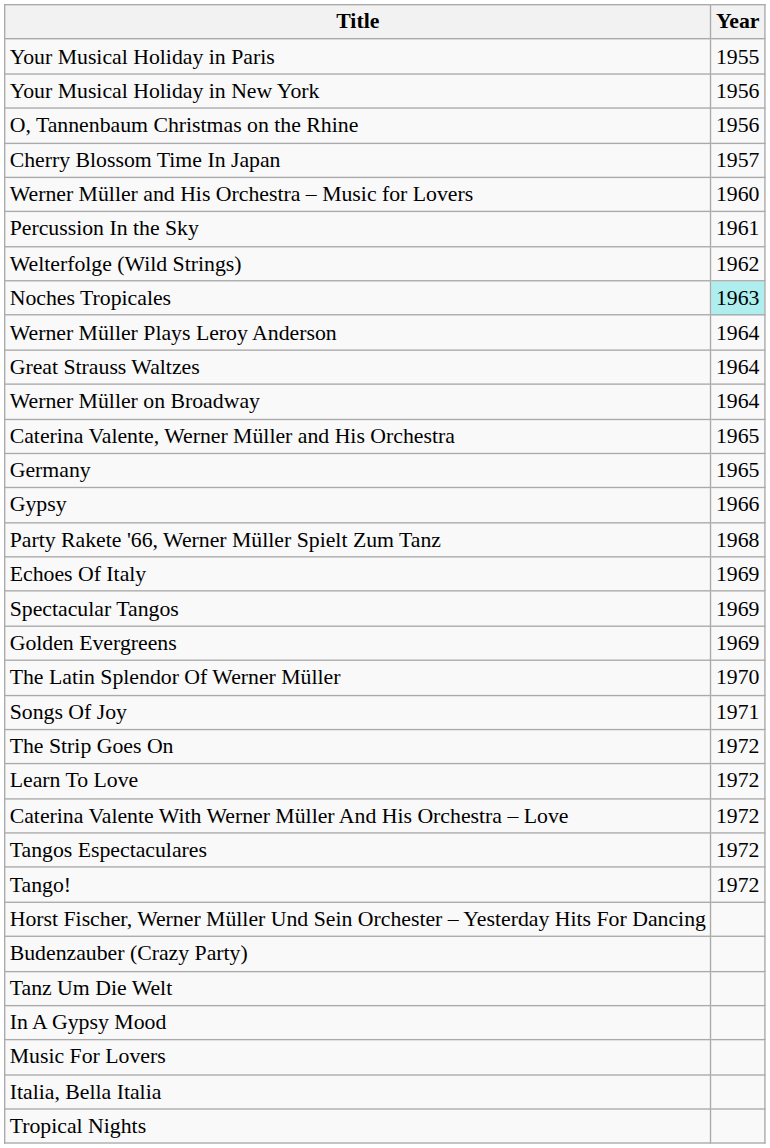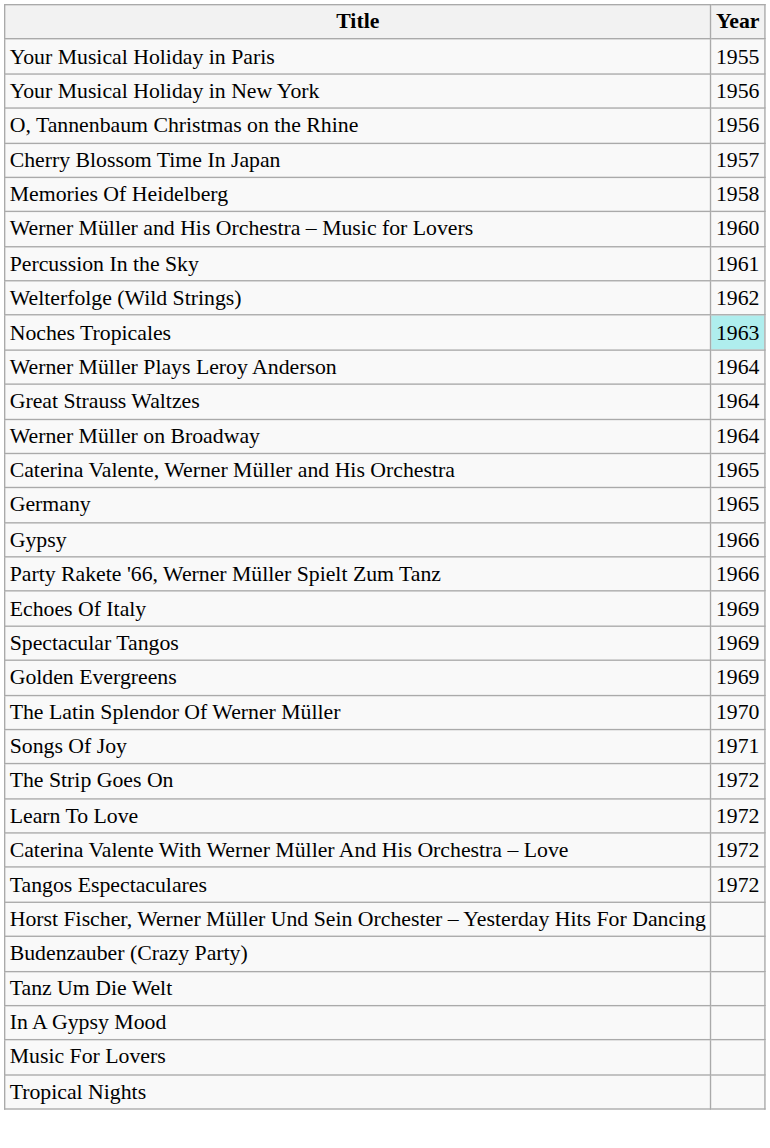 <table class="sortable wikitable">
 <tr>
 <th>Title</th>
 <th>Year</th>
 </tr>
 <tr>
 <td>Your Musical Holiday in Paris</td>
 <td>1955</td>
 </tr>
 <tr>
 <td>Your Musical Holiday in New York</td>
 <td>1956</td>
 </tr>
 <tr>
 <td>O, Tannenbaum Christmas on the Rhine</td>
 <td>1956</td>
 </tr>
 <tr>
 <td>Cherry Blossom Time In Japan</td>
 <td>1957</td>
+</tr>
+<tr>
+<td>Memories Of Heidelberg</td>
+<td>1958</td>
 </tr>
 <tr>
 <td>Werner Müller and His Orchestra – Music for Lovers</td>
 <td>1960</td>
 </tr>
 <tr>
 <td>Percussion In the Sky</td>
 <td>1961</td>
 </tr>
 <tr>
 <td>Welterfolge (Wild Strings)</td>
 <td>1962</td>
 </tr>
 <tr>
 <td>Noches Tropicales</td>
 <td style="background: paleturquoise;">1963</td>
 </tr>
 <tr>
 <td>Werner Müller Plays Leroy Anderson</td>
 <td>1964</td>
 </tr>
 <tr>
 <td>Great Strauss Waltzes</td>
 <td>1964</td>
 </tr>
 <tr>
 <td>Werner Müller on Broadway</td>
 <td>1964</td>
 </tr>
 <tr>
 <td>Caterina Valente, Werner Müller and His Orchestra</td>
 <td>1965</td>
 </tr>
 <tr>
 <td>Germany</td>
 <td>1965</td>
 </tr>
 <tr>
 <td>Gypsy</td>
 <td>1966</td>
 </tr>
 <tr>
 <td>Party Rakete '66, Werner Müller Spielt Zum Tanz</td>
-<td>1968</td>
+<td>1966</td>
 </tr>
 <tr>
 <td>Echoes Of Italy</td>
 <td>1969</td>
 </tr>
 <tr>
 <td>Spectacular Tangos</td>
 <td>1969</td>
 </tr>
 <tr>
 <td>Golden Evergreens</td>
 <td>1969</td>
 </tr>
 <tr>
 <td>The Latin Splendor Of Werner Müller</td>
 <td>1970</td>
 </tr>
 <tr>
 <td>Songs Of Joy</td>
 <td>1971</td>
 </tr>
 <tr>
 <td>The Strip Goes On</td>
 <td>1972</td>
 </tr>
 <tr>
 <td>Learn To Love</td>
 <td>1972</td>
 </tr>
 <tr>
 <td>Caterina Valente With Werner Müller And His Orchestra – Love</td>
 <td>1972</td>
 </tr>
 <tr>
 <td>Tangos Espectaculares</td>
 <td>1972</td>
 </tr>
 <tr>
-<td>Tango!</td>
-<td>1972</td>
-</tr>
-<tr>
 <td>Horst Fischer, Werner Müller Und Sein Orchester – Yesterday Hits For Dancing</td>
 <td></td>
 </tr>
 <tr>
 <td>Budenzauber (Crazy Party)</td>
 <td></td>
 </tr>
 <tr>
 <td>Tanz Um Die Welt</td>
 <td></td>
 </tr>
 <tr>
 <td>In A Gypsy Mood</td>
 <td></td>
 </tr>
 <tr>
 <td>Music For Lovers</td>
 <td></td>
 </tr>
 <tr>
-<td>Italia, Bella Italia</td>
-<td></td>
-</tr>
-<tr>
 <td>Tropical Nights</td>
 <td></td>
 </tr>
 </table>
